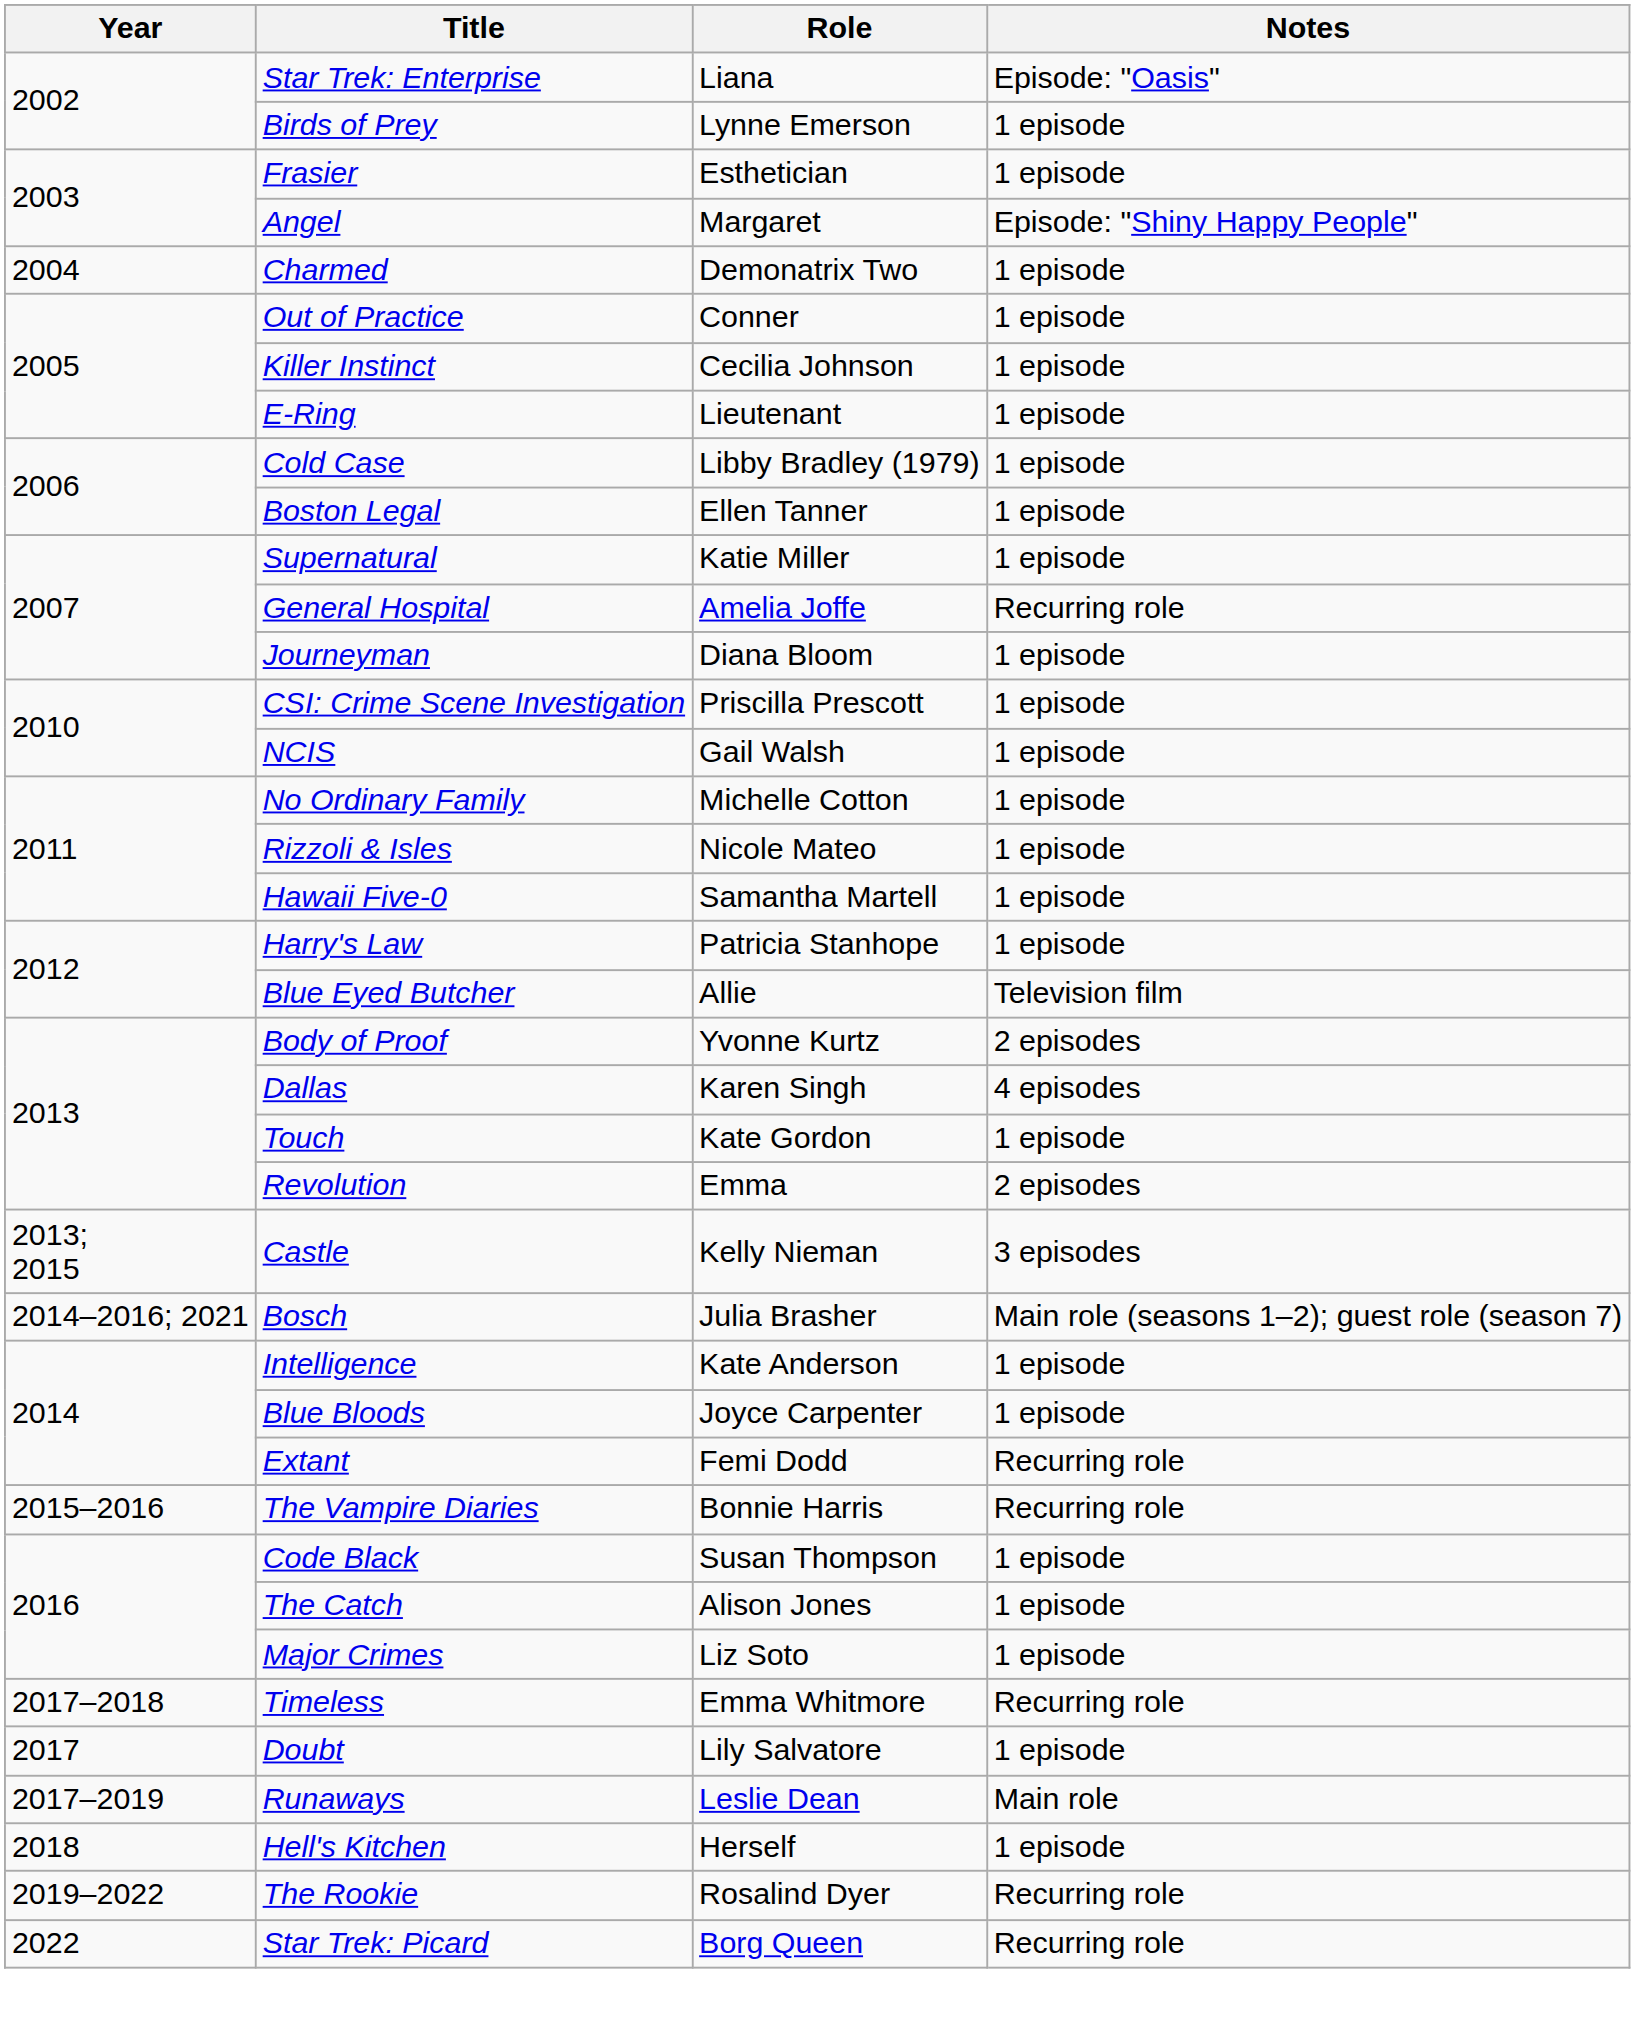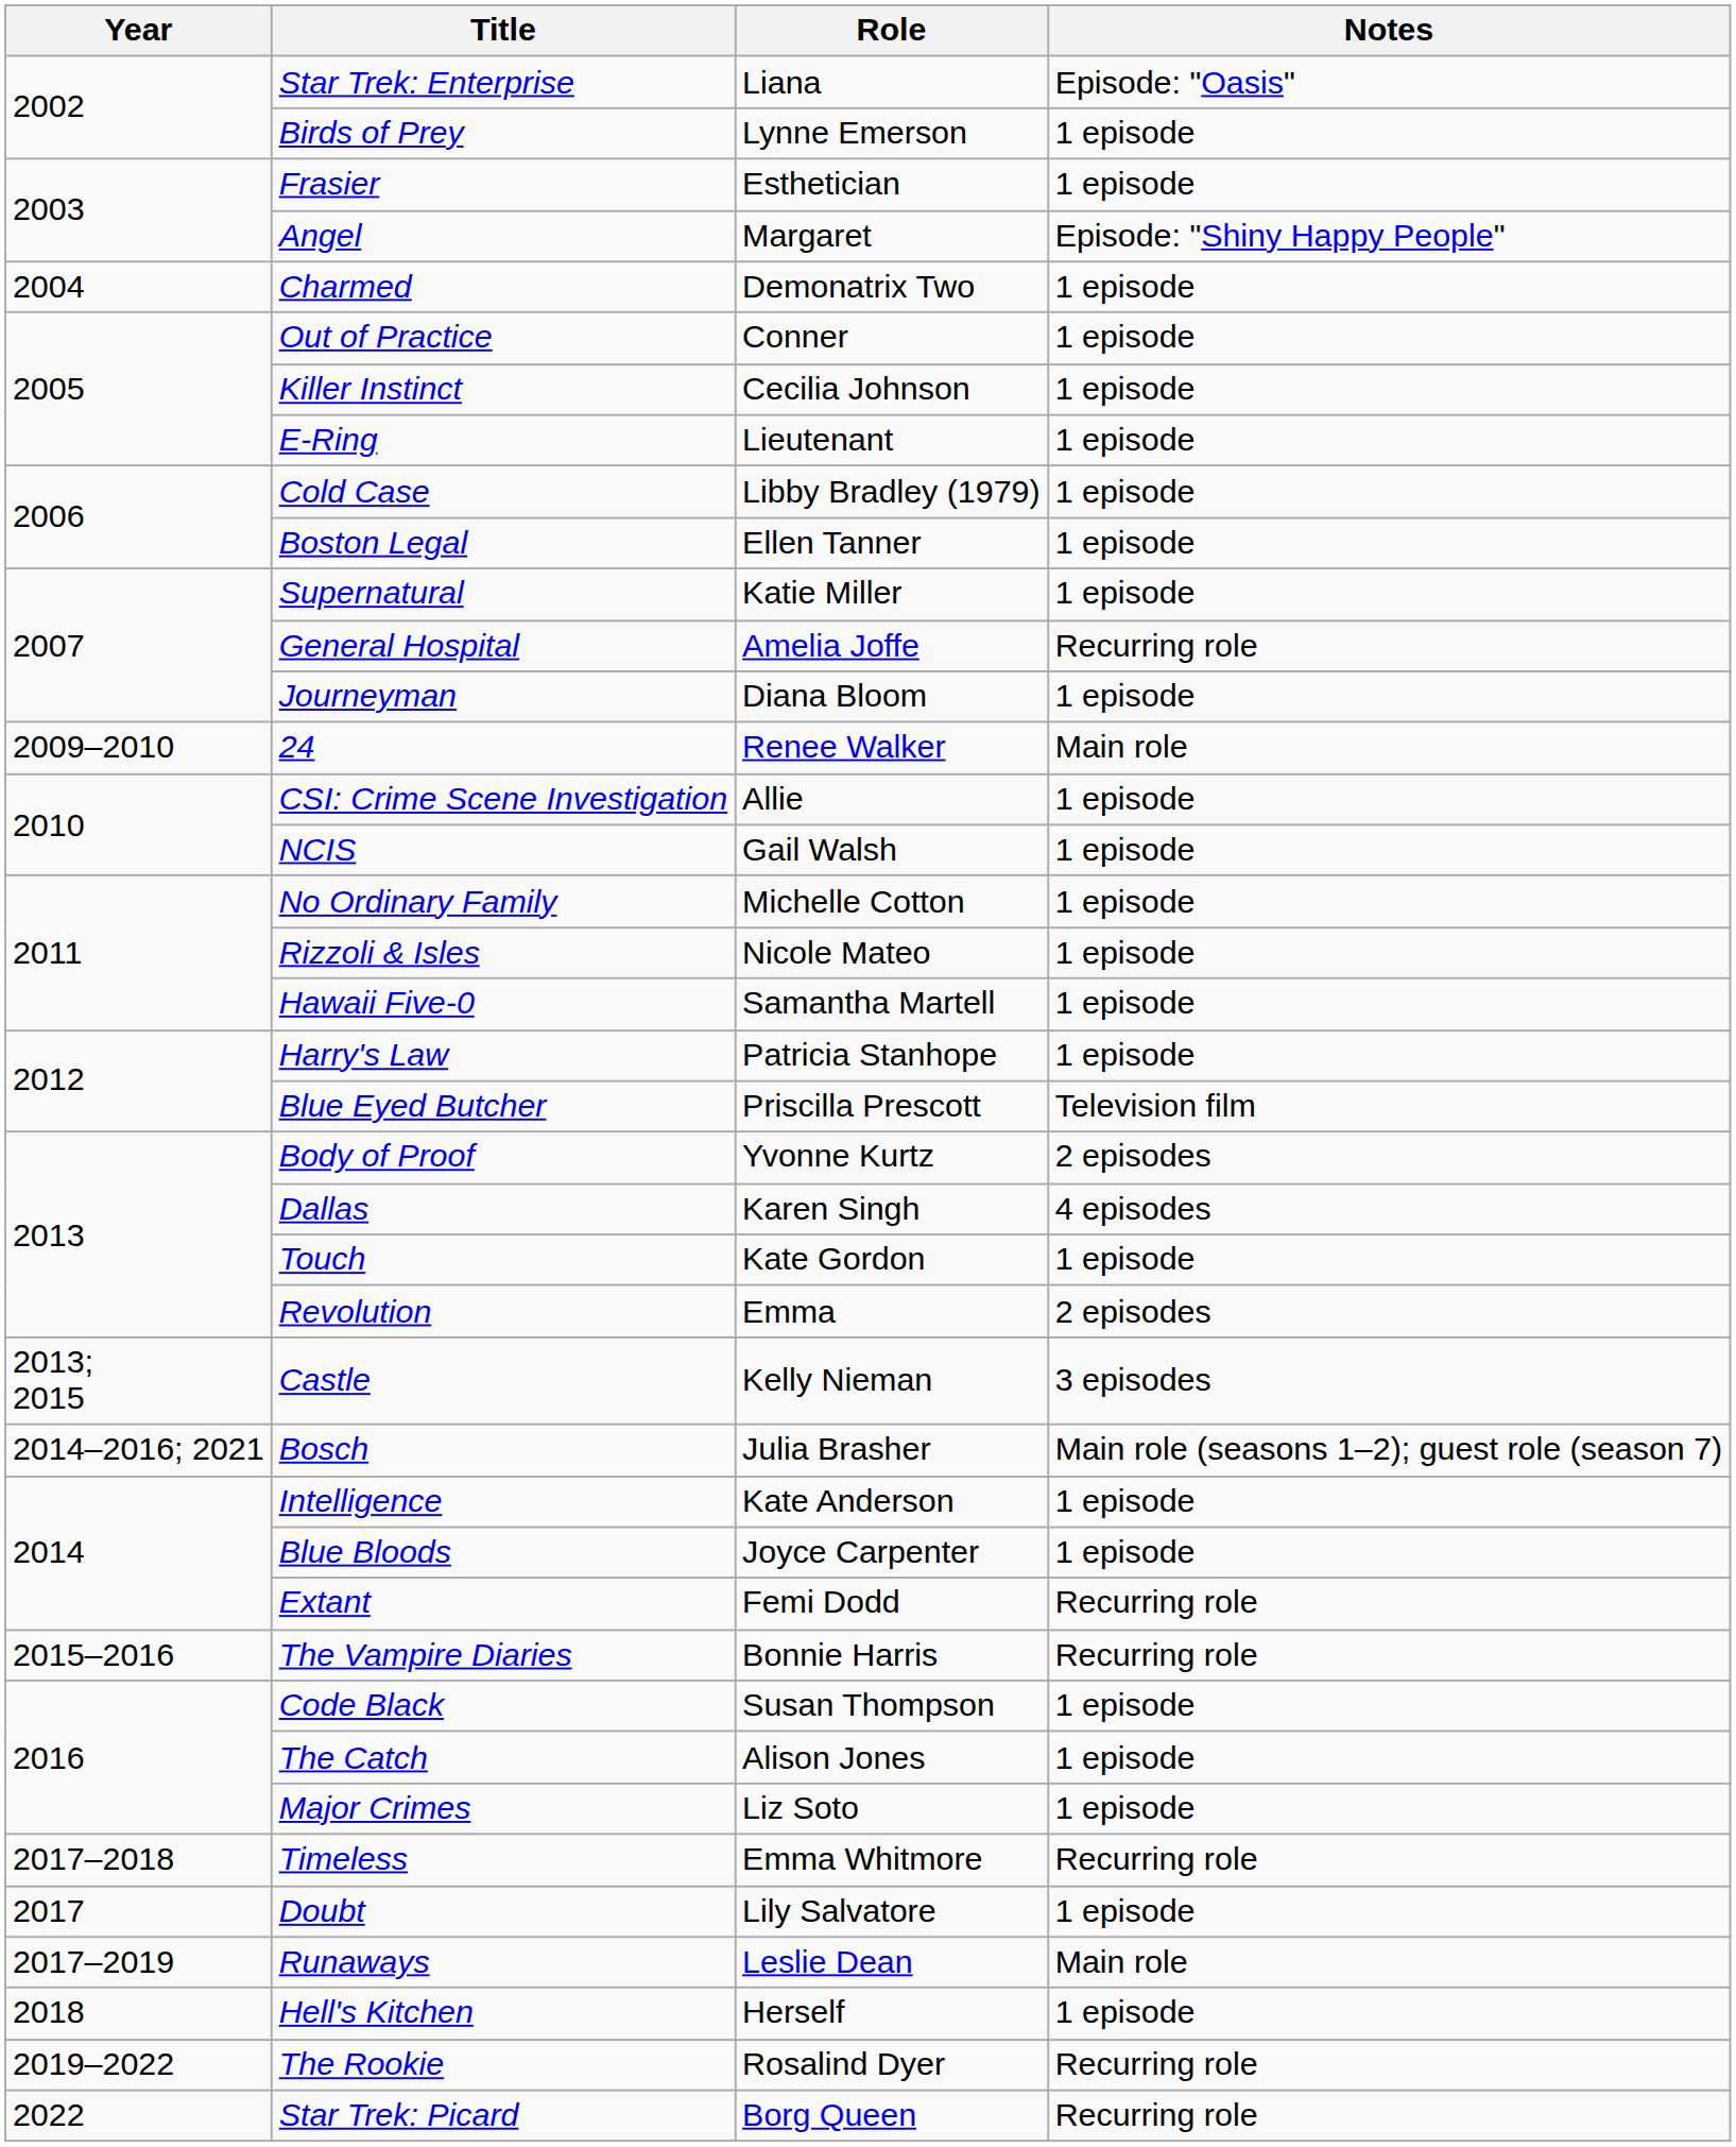 <table class="wikitable sortable">
 <tr>
 <th>Year</th>
 <th>Title</th>
 <th>Role</th>
 <th class="unsortable">Notes</th>
 </tr>
 <tr>
 <td rowspan="2">2002</td>
 <td><em><a href='#'>Star Trek: Enterprise</a></em></td>
 <td>Liana</td>
 <td>Episode: "<a href='#'>Oasis</a>"</td>
 </tr>
 <tr>
 <td><em><a href='#'>Birds of Prey</a></em></td>
 <td>Lynne Emerson</td>
 <td>1 episode</td>
 </tr>
 <tr>
 <td rowspan="2">2003</td>
 <td><em><a href='#'>Frasier</a></em></td>
 <td>Esthetician</td>
 <td>1 episode</td>
 </tr>
 <tr>
 <td><em><a href='#'>Angel</a></em></td>
 <td>Margaret</td>
 <td>Episode: "<a href='#'>Shiny Happy People</a>"</td>
 </tr>
 <tr>
 <td>2004</td>
 <td><em><a href='#'>Charmed</a></em></td>
 <td>Demonatrix Two</td>
 <td>1 episode</td>
 </tr>
 <tr>
 <td rowspan="3">2005</td>
 <td><em><a href='#'>Out of Practice</a></em></td>
 <td>Conner</td>
 <td>1 episode</td>
 </tr>
 <tr>
 <td><em><a href='#'>Killer Instinct</a></em></td>
 <td>Cecilia Johnson</td>
 <td>1 episode</td>
 </tr>
 <tr>
 <td><em><a href='#'>E-Ring</a></em></td>
 <td>Lieutenant</td>
 <td>1 episode</td>
 </tr>
 <tr>
 <td rowspan="2">2006</td>
 <td><em><a href='#'>Cold Case</a></em></td>
 <td>Libby Bradley (1979)</td>
 <td>1 episode</td>
 </tr>
 <tr>
 <td><em><a href='#'>Boston Legal</a></em></td>
 <td>Ellen Tanner</td>
 <td>1 episode</td>
 </tr>
 <tr>
 <td rowspan="3">2007</td>
 <td><em><a href='#'>Supernatural</a></em></td>
 <td>Katie Miller</td>
 <td>1 episode</td>
 </tr>
 <tr>
 <td><em><a href='#'>General Hospital</a></em></td>
 <td><a href='#'>Amelia Joffe</a></td>
 <td>Recurring role</td>
 </tr>
 <tr>
 <td><em><a href='#'>Journeyman</a></em></td>
 <td>Diana Bloom</td>
 <td>1 episode</td>
 </tr>
 <tr>
+<td>2009–2010</td>
+<td data-sort-value="Twenty-four"><em><a href='#'>24</a></em></td>
+<td><a href='#'>Renee Walker</a></td>
+<td>Main role</td>
+</tr>
+<tr>
 <td rowspan="2">2010</td>
 <td><em><a href='#'>CSI: Crime Scene Investigation</a></em></td>
-<td>Priscilla Prescott</td>
+<td>Allie</td>
 <td>1 episode</td>
 </tr>
 <tr>
 <td><em><a href='#'>NCIS</a></em></td>
 <td>Gail Walsh</td>
 <td>1 episode</td>
 </tr>
 <tr>
 <td rowspan="3">2011</td>
 <td><em><a href='#'>No Ordinary Family</a></em></td>
 <td>Michelle Cotton</td>
 <td>1 episode</td>
 </tr>
 <tr>
 <td><em><a href='#'>Rizzoli & Isles</a></em></td>
 <td>Nicole Mateo</td>
 <td>1 episode</td>
 </tr>
 <tr>
 <td><em><a href='#'>Hawaii Five-0</a></em></td>
 <td>Samantha Martell</td>
 <td>1 episode</td>
 </tr>
 <tr>
 <td rowspan="2">2012</td>
 <td><em><a href='#'>Harry's Law</a></em></td>
 <td>Patricia Stanhope</td>
 <td>1 episode</td>
 </tr>
 <tr>
 <td><em><a href='#'>Blue Eyed Butcher</a></em></td>
-<td>Allie</td>
+<td>Priscilla Prescott</td>
 <td>Television film</td>
 </tr>
 <tr>
 <td rowspan="4">2013</td>
 <td><em><a href='#'>Body of Proof</a></em></td>
 <td>Yvonne Kurtz</td>
 <td>2 episodes</td>
 </tr>
 <tr>
 <td><em><a href='#'>Dallas</a></em></td>
 <td>Karen Singh</td>
 <td>4 episodes</td>
 </tr>
 <tr>
 <td><em><a href='#'>Touch</a></em></td>
 <td>Kate Gordon</td>
 <td>1 episode</td>
 </tr>
 <tr>
 <td><em><a href='#'>Revolution</a></em></td>
 <td>Emma</td>
 <td>2 episodes</td>
 </tr>
 <tr>
 <td>2013;<br>2015</td>
 <td><em><a href='#'>Castle</a></em></td>
 <td>Kelly Nieman</td>
 <td>3 episodes</td>
 </tr>
 <tr>
 <td>2014–2016; 2021</td>
 <td><em><a href='#'>Bosch</a></em></td>
 <td>Julia Brasher</td>
 <td>Main role (seasons 1–2); guest role (season 7)</td>
 </tr>
 <tr>
 <td rowspan="3">2014</td>
 <td><em><a href='#'>Intelligence</a></em></td>
 <td>Kate Anderson</td>
 <td>1 episode</td>
 </tr>
 <tr>
 <td><em><a href='#'>Blue Bloods</a></em></td>
 <td>Joyce Carpenter</td>
 <td>1 episode</td>
 </tr>
 <tr>
 <td><em><a href='#'>Extant</a></em></td>
 <td>Femi Dodd</td>
 <td>Recurring role</td>
 </tr>
 <tr>
 <td>2015–2016</td>
 <td data-sort-value="Vampire Diaries, The"><em><a href='#'>The Vampire Diaries</a></em></td>
 <td>Bonnie Harris</td>
 <td>Recurring role</td>
 </tr>
 <tr>
 <td rowspan="3">2016</td>
 <td><em><a href='#'>Code Black</a></em></td>
 <td>Susan Thompson</td>
 <td>1 episode</td>
 </tr>
 <tr>
 <td data-sort-value="Catch, The"><em><a href='#'>The Catch</a></em></td>
 <td>Alison Jones</td>
 <td>1 episode</td>
 </tr>
 <tr>
 <td><em><a href='#'>Major Crimes</a></em></td>
 <td>Liz Soto</td>
 <td>1 episode</td>
 </tr>
 <tr>
 <td>2017–2018</td>
 <td><em><a href='#'>Timeless</a></em></td>
 <td>Emma Whitmore</td>
 <td>Recurring role</td>
 </tr>
 <tr>
 <td>2017</td>
 <td><em><a href='#'>Doubt</a></em></td>
 <td>Lily Salvatore</td>
 <td>1 episode</td>
 </tr>
 <tr>
 <td>2017–2019</td>
 <td><em><a href='#'>Runaways</a></em></td>
 <td><a href='#'>Leslie Dean</a></td>
 <td>Main role</td>
 </tr>
 <tr>
 <td>2018</td>
 <td><em><a href='#'>Hell's Kitchen</a></em></td>
 <td>Herself</td>
 <td>1 episode</td>
 </tr>
 <tr>
 <td>2019–2022</td>
 <td data-sort-value="Rookie, The"><em><a href='#'>The Rookie</a></em></td>
 <td>Rosalind Dyer</td>
 <td>Recurring role</td>
 </tr>
 <tr>
 <td>2022</td>
 <td><em><a href='#'>Star Trek: Picard</a></em></td>
 <td><a href='#'>Borg Queen</a></td>
 <td>Recurring role</td>
 </tr>
 </table>
